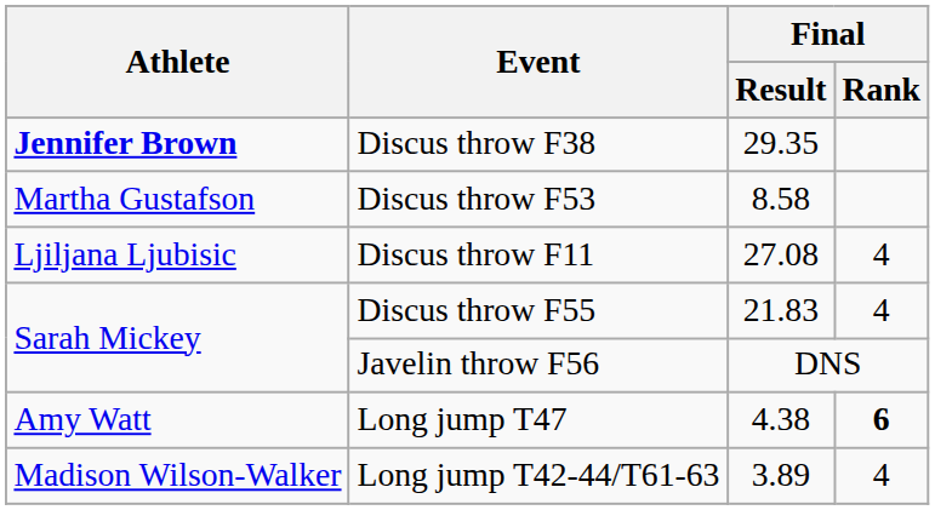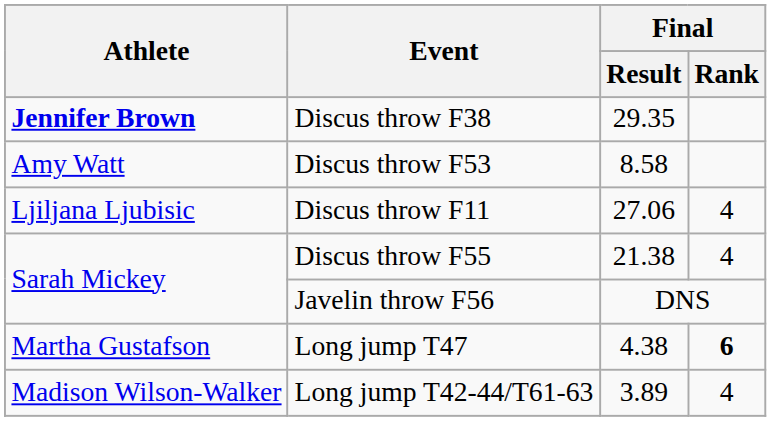 <table class=wikitable style="font-size:90%">
 <tr>
 <th rowspan="2">Athlete</th>
 <th rowspan="2">Event</th>
 <th colspan="3">Final</th>
 </tr>
 <tr>
 <th>Result</th>
 <th>Rank</th>
 </tr>
 <tr align=center>
 <td align=left><strong><a href='#'>Jennifer Brown</a></strong></td>
 <td align=left>Discus throw F38</td>
 <td>29.35</td>
 <td></td>
 </tr>
 <tr align=center>
-<td align=left><a href='#'>Martha Gustafson</a></td>
+<td align=left><a href='#'>Amy Watt</a></td>
 <td align=left>Discus throw F53</td>
 <td>8.58</td>
 <td></td>
 </tr>
 <tr align=center>
 <td align=left><a href='#'>Ljiljana Ljubisic</a></td>
 <td align=left>Discus throw F11</td>
-<td>27.08</td>
+<td>27.06</td>
 <td>4</td>
 </tr>
 <tr align=center>
 <td align=left rowspan=2><a href='#'>Sarah Mickey</a></td>
 <td align=left>Discus throw F55</td>
-<td>21.83</td>
+<td>21.38</td>
 <td>4</td>
 </tr>
 <tr align=center>
 <td align=left>Javelin throw F56</td>
 <td colspan=2>DNS</td>
 </tr>
 <tr align=center>
-<td align=left><a href='#'>Amy Watt</a></td>
+<td align=left><a href='#'>Martha Gustafson</a></td>
 <td align=left>Long jump T47</td>
 <td>4.38</td>
 <td><strong>6</strong></td>
 </tr>
 <tr align=center>
 <td align=left><a href='#'>Madison Wilson-Walker</a></td>
 <td align=left>Long jump T42-44/T61-63</td>
 <td>3.89</td>
 <td>4</td>
 </tr>
 </table>
